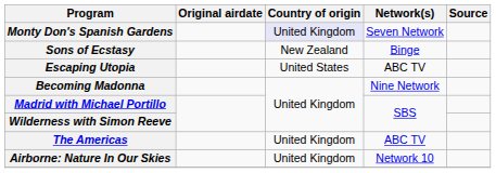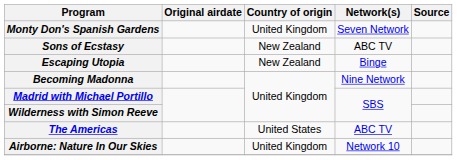 <table class="wikitable plainrowheaders sortable" style="text-align:center">
 <tr>
 <th scope="col">Program</th>
 <th scope="col">Original airdate</th>
 <th scope="col">Country of origin</th>
 <th scope="col">Network(s)</th>
 <th scope="col" class="unsortable">Source</th>
 </tr>
 <tr>
 <th scope="row"><em>Monty Don's Spanish Gardens</em></th>
 <td></td>
-<td style="background: lavender;">United Kingdom</td>
+<td>United Kingdom</td>
 <td><a href='#'>Seven Network</a></td>
 <td></td>
 </tr>
 <tr>
 <th scope="row"><em>Sons of Ecstasy</em></th>
 <td></td>
 <td>New Zealand</td>
-<td><a href='#'>Binge</a></td>
+<td>ABC TV</td>
 <td></td>
 </tr>
 <tr>
 <th scope="row"><em>Escaping Utopia</em></th>
 <td></td>
-<td>United States</td>
-<td>ABC TV</td>
+<td>New Zealand</td>
+<td><a href='#'>Binge</a></td>
 <td></td>
 </tr>
 <tr>
 <th scope="row"><em>Becoming Madonna</em></th>
 <td></td>
 <td rowspan=3>United Kingdom</td>
 <td><a href='#'>Nine Network</a></td>
 <td></td>
 </tr>
 <tr>
 <th scope="row"><em><a href='#'>Madrid with Michael Portillo</a></em></th>
 <td rowspan=2></td>
 <td rowspan=2><a href='#'>SBS</a></td>
 <td></td>
 </tr>
 <tr>
 <th scope="row"><em>Wilderness with Simon Reeve</em></th>
 <td></td>
 </tr>
 <tr>
 <th scope="row"><em><a href='#'>The Americas</a></em></th>
 <td></td>
-<td>United Kingdom</td>
+<td>United States</td>
 <td><a href='#'>ABC TV</a></td>
 <td></td>
 </tr>
 <tr>
 <th scope="row"><em>Airborne: Nature In Our Skies</em></th>
 <td></td>
 <td>United Kingdom</td>
 <td><a href='#'>Network 10</a></td>
 <td></td>
 </tr>
 <tr>
 </tr>
 </table>
